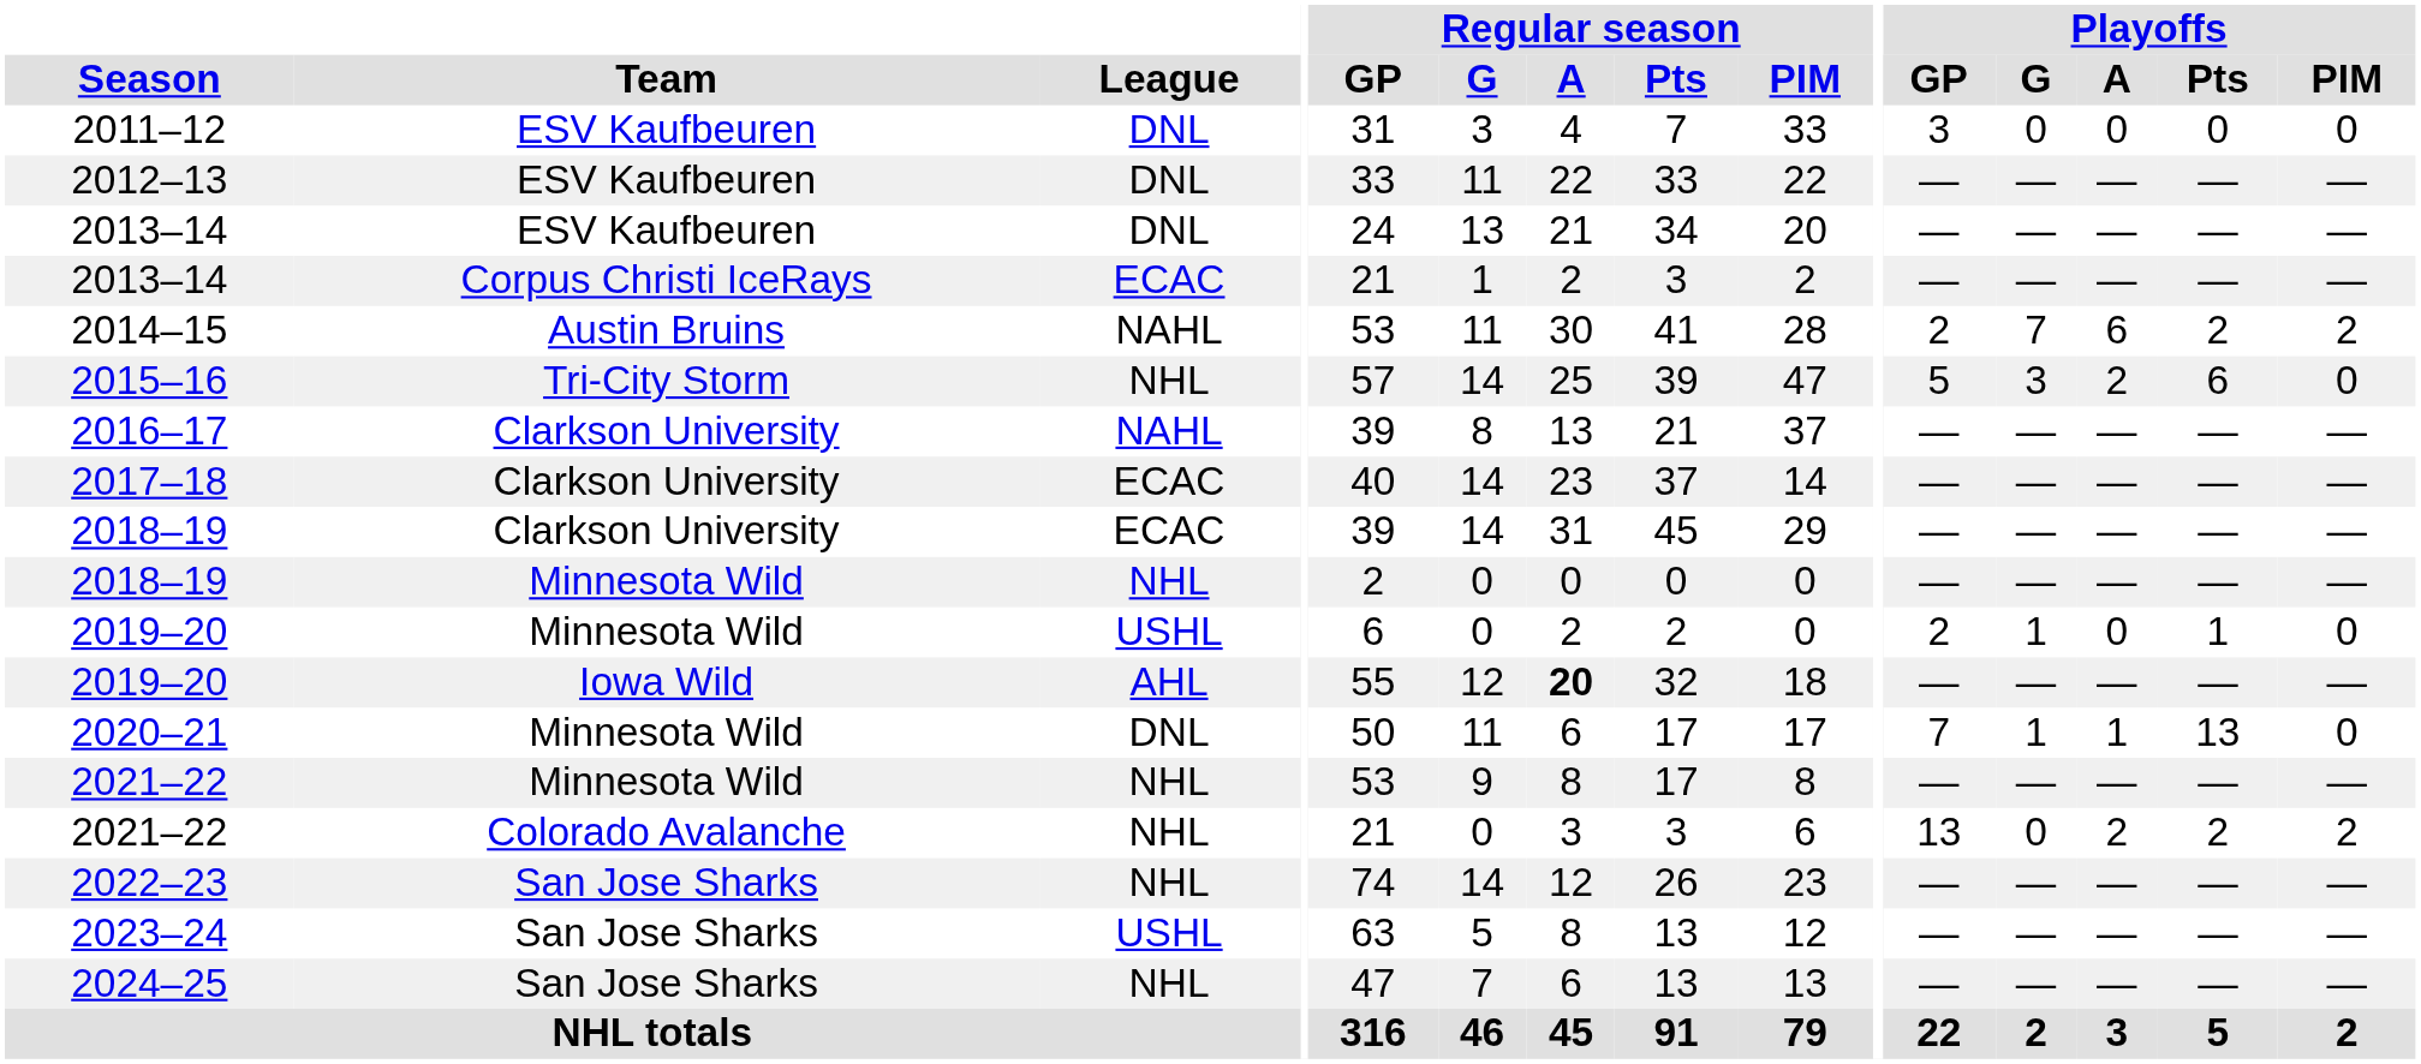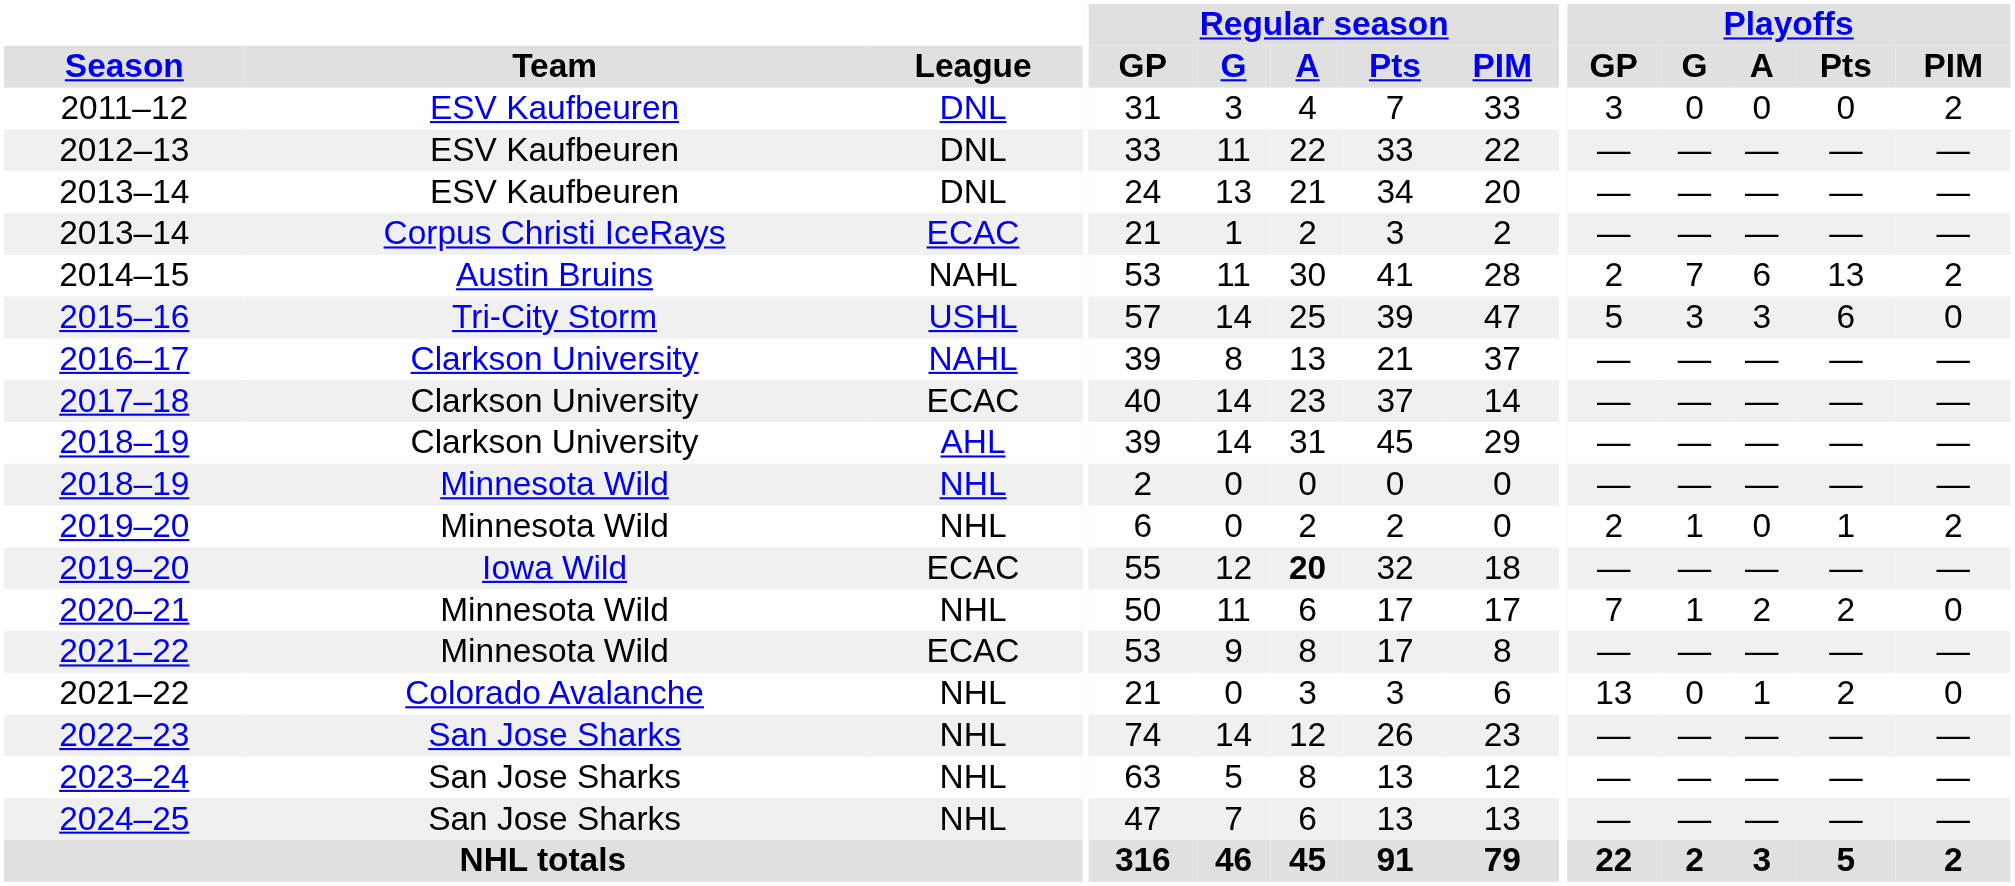 <table border="0" cellpadding="1" cellspacing="0" style="text-align:center; width:60em">
 <tr bgcolor="#e0e0e0">
 <th colspan="3" bgcolor="#ffffff"></th>
 <th rowspan="100" bgcolor="#ffffff"></th>
 <th colspan="5"><a href='#'>Regular season</a></th>
 <th rowspan="100" bgcolor="#ffffff"></th>
 <th colspan="5"><a href='#'>Playoffs</a></th>
 </tr>
 <tr bgcolor="#e0e0e0">
 <th><a href='#'>Season</a></th>
 <th>Team</th>
 <th>League</th>
 <th>GP</th>
 <th><a href='#'>G</a></th>
 <th><a href='#'>A</a></th>
 <th><a href='#'>Pts</a></th>
 <th><a href='#'>PIM</a></th>
 <th>GP</th>
 <th>G</th>
 <th>A</th>
 <th>Pts</th>
 <th>PIM</th>
 </tr>
 <tr>
 <td>2011–12</td>
 <td><a href='#'>ESV Kaufbeuren</a></td>
 <td><a href='#'>DNL</a></td>
 <td>31</td>
 <td>3</td>
 <td>4</td>
 <td>7</td>
 <td>33</td>
 <td>3</td>
 <td>0</td>
 <td>0</td>
 <td>0</td>
-<td>0</td>
+<td>2</td>
 </tr>
 <tr bgcolor="#f0f0f0">
 <td>2012–13</td>
 <td>ESV Kaufbeuren</td>
 <td>DNL</td>
 <td>33</td>
 <td>11</td>
 <td>22</td>
 <td>33</td>
 <td>22</td>
 <td>—</td>
 <td>—</td>
 <td>—</td>
 <td>—</td>
 <td>—</td>
 </tr>
 <tr>
 <td>2013–14</td>
 <td>ESV Kaufbeuren</td>
 <td>DNL</td>
 <td>24</td>
 <td>13</td>
 <td>21</td>
 <td>34</td>
 <td>20</td>
 <td>—</td>
 <td>—</td>
 <td>—</td>
 <td>—</td>
 <td>—</td>
 </tr>
 <tr bgcolor="#f0f0f0">
 <td>2013–14</td>
 <td><a href='#'>Corpus Christi IceRays</a></td>
 <td><a href='#'>ECAC</a></td>
 <td>21</td>
 <td>1</td>
 <td>2</td>
 <td>3</td>
 <td>2</td>
 <td>—</td>
 <td>—</td>
 <td>—</td>
 <td>—</td>
 <td>—</td>
 </tr>
 <tr>
 <td>2014–15</td>
 <td><a href='#'>Austin Bruins</a></td>
 <td>NAHL</td>
 <td>53</td>
 <td>11</td>
 <td>30</td>
 <td>41</td>
 <td>28</td>
 <td>2</td>
 <td>7</td>
 <td>6</td>
-<td>2</td>
+<td>13</td>
 <td>2</td>
 </tr>
 <tr bgcolor="#f0f0f0">
 <td><a href='#'>2015–16</a></td>
 <td><a href='#'>Tri-City Storm</a></td>
-<td>NHL</td>
+<td><a href='#'>USHL</a></td>
 <td>57</td>
 <td>14</td>
 <td>25</td>
 <td>39</td>
 <td>47</td>
 <td>5</td>
 <td>3</td>
-<td>2</td>
+<td>3</td>
 <td>6</td>
 <td>0</td>
 </tr>
 <tr>
 <td><a href='#'>2016–17</a></td>
 <td><a href='#'>Clarkson University</a></td>
 <td><a href='#'>NAHL</a></td>
 <td>39</td>
 <td>8</td>
 <td>13</td>
 <td>21</td>
 <td>37</td>
 <td>—</td>
 <td>—</td>
 <td>—</td>
 <td>—</td>
 <td>—</td>
 </tr>
 <tr bgcolor="#f0f0f0">
 <td><a href='#'>2017–18</a></td>
 <td>Clarkson University</td>
 <td>ECAC</td>
 <td>40</td>
 <td>14</td>
 <td>23</td>
 <td>37</td>
 <td>14</td>
 <td>—</td>
 <td>—</td>
 <td>—</td>
 <td>—</td>
 <td>—</td>
 </tr>
 <tr>
 <td><a href='#'>2018–19</a></td>
 <td>Clarkson University</td>
-<td>ECAC</td>
+<td><a href='#'>AHL</a></td>
 <td>39</td>
 <td>14</td>
 <td>31</td>
 <td>45</td>
 <td>29</td>
 <td>—</td>
 <td>—</td>
 <td>—</td>
 <td>—</td>
 <td>—</td>
 </tr>
 <tr bgcolor="#f0f0f0">
 <td><a href='#'>2018–19</a></td>
 <td><a href='#'>Minnesota Wild</a></td>
 <td><a href='#'>NHL</a></td>
 <td>2</td>
 <td>0</td>
 <td>0</td>
 <td>0</td>
 <td>0</td>
 <td>—</td>
 <td>—</td>
 <td>—</td>
 <td>—</td>
 <td>—</td>
 </tr>
 <tr>
 <td><a href='#'>2019–20</a></td>
 <td>Minnesota Wild</td>
-<td><a href='#'>USHL</a></td>
+<td>NHL</td>
 <td>6</td>
 <td>0</td>
 <td>2</td>
 <td>2</td>
 <td>0</td>
 <td>2</td>
 <td>1</td>
 <td>0</td>
 <td>1</td>
-<td>0</td>
+<td>2</td>
 </tr>
 <tr bgcolor="#f0f0f0">
 <td><a href='#'>2019–20</a></td>
 <td><a href='#'>Iowa Wild</a></td>
-<td><a href='#'>AHL</a></td>
+<td>ECAC</td>
 <td>55</td>
 <td>12</td>
 <td><strong>20</strong></td>
 <td>32</td>
 <td>18</td>
 <td>—</td>
 <td>—</td>
 <td>—</td>
 <td>—</td>
 <td>—</td>
 </tr>
 <tr>
 <td><a href='#'>2020–21</a></td>
 <td>Minnesota Wild</td>
-<td>DNL</td>
+<td>NHL</td>
 <td>50</td>
 <td>11</td>
 <td>6</td>
 <td>17</td>
 <td>17</td>
 <td>7</td>
 <td>1</td>
-<td>1</td>
-<td>13</td>
+<td>2</td>
+<td>2</td>
 <td>0</td>
 </tr>
 <tr bgcolor="#f0f0f0">
 <td><a href='#'>2021–22</a></td>
 <td>Minnesota Wild</td>
-<td>NHL</td>
+<td>ECAC</td>
 <td>53</td>
 <td>9</td>
 <td>8</td>
 <td>17</td>
 <td>8</td>
 <td>—</td>
 <td>—</td>
 <td>—</td>
 <td>—</td>
 <td>—</td>
 </tr>
 <tr>
 <td>2021–22</td>
 <td><a href='#'>Colorado Avalanche</a></td>
 <td>NHL</td>
 <td>21</td>
 <td>0</td>
 <td>3</td>
 <td>3</td>
 <td>6</td>
 <td>13</td>
 <td>0</td>
+<td>1</td>
 <td>2</td>
-<td>2</td>
-<td>2</td>
+<td>0</td>
 </tr>
 <tr bgcolor="#f0f0f0">
 <td><a href='#'>2022–23</a></td>
 <td><a href='#'>San Jose Sharks</a></td>
 <td>NHL</td>
 <td>74</td>
 <td>14</td>
 <td>12</td>
 <td>26</td>
 <td>23</td>
 <td>—</td>
 <td>—</td>
 <td>—</td>
 <td>—</td>
 <td>—</td>
 </tr>
 <tr>
 <td><a href='#'>2023–24</a></td>
 <td>San Jose Sharks</td>
-<td><a href='#'>USHL</a></td>
+<td>NHL</td>
 <td>63</td>
 <td>5</td>
 <td>8</td>
 <td>13</td>
 <td>12</td>
 <td>—</td>
 <td>—</td>
 <td>—</td>
 <td>—</td>
 <td>—</td>
 </tr>
 <tr bgcolor="#f0f0f0">
 <td><a href='#'>2024–25</a></td>
 <td>San Jose Sharks</td>
 <td>NHL</td>
 <td>47</td>
 <td>7</td>
 <td>6</td>
 <td>13</td>
 <td>13</td>
 <td>—</td>
 <td>—</td>
 <td>—</td>
 <td>—</td>
 <td>—</td>
 </tr>
 <tr bgcolor="#e0e0e0">
 <th colspan="3">NHL totals</th>
 <th>316</th>
 <th>46</th>
 <th>45</th>
 <th>91</th>
 <th>79</th>
 <th>22</th>
 <th>2</th>
 <th>3</th>
 <th>5</th>
 <th>2</th>
 </tr>
 </table>
